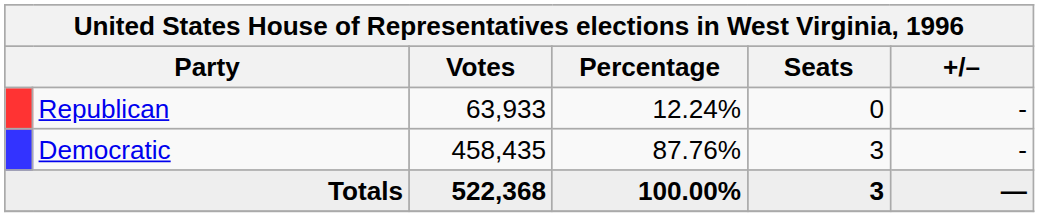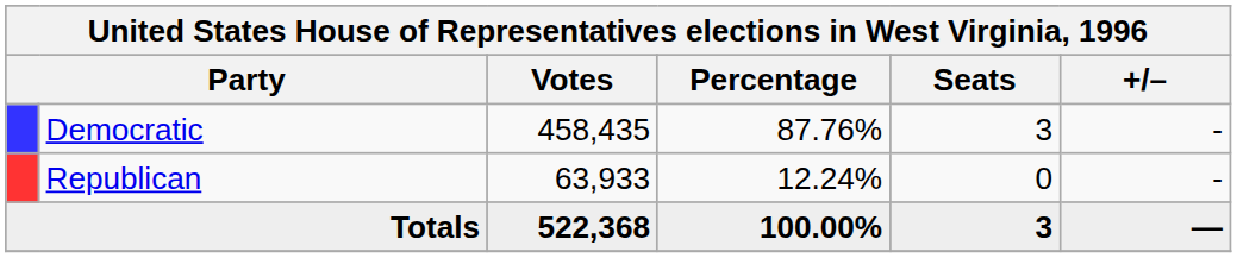 <table class="wikitable" style="font-size: 95%;">
 <tr>
 <th colspan="6">United States House of Representatives elections in West Virginia, 1996</th>
 </tr>
 <tr>
 <th colspan=2 style="width: 15em">Party</th>
 <th style="width: 5em">Votes</th>
 <th style="width: 7em">Percentage</th>
 <th style="width: 5em">Seats</th>
 <th style="width: 5em">+/–</th>
 </tr>
 <tr>
+<th style="background-color:#3333FF; width: 3px"></th>
+<td style="width: 130px"><a href='#'>Democratic</a></td>
+<td align="right">458,435</td>
+<td align="right">87.76%</td>
+<td align="right">3</td>
+<td align="right">-</td>
+</tr>
+<tr>
 <th style="background-color:#FF3333; width: 3px"></th>
 <td style="width: 130px"><a href='#'>Republican</a></td>
 <td align="right">63,933</td>
 <td align="right">12.24%</td>
 <td align="right">0</td>
-<td align="right">-</td>
-</tr>
-<tr>
-<th style="background-color:#3333FF; width: 3px"></th>
-<td style="width: 130px"><a href='#'>Democratic</a></td>
-<td align="right">458,435</td>
-<td align="right">87.76%</td>
-<td align="right">3</td>
 <td align="right">-</td>
 </tr>
 <tr bgcolor="#EEEEEE">
 <td colspan="2" align="right"><strong>Totals</strong></td>
 <td align="right"><strong>522,368</strong></td>
 <td align="right"><strong>100.00%</strong></td>
 <td align="right"><strong>3</strong></td>
 <td align="right"><strong>—</strong></td>
 </tr>
 <tr bgcolor="#EEEEEE">
 </tr>
 </table>
